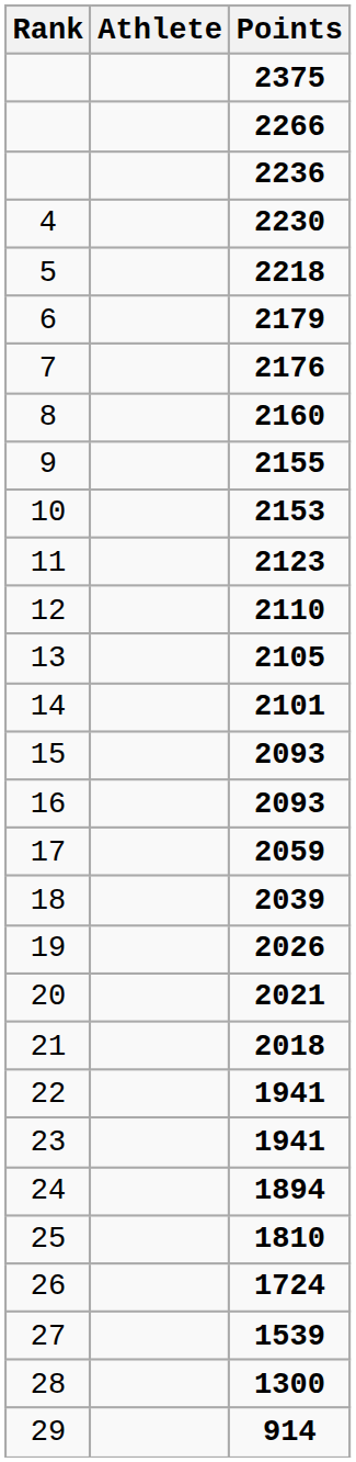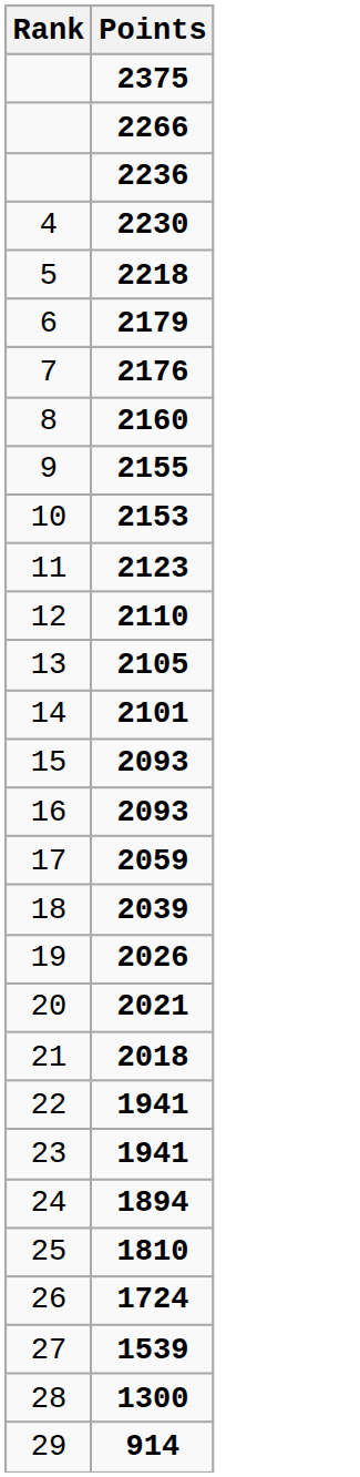 <table class=wikitable style="text-align:center;">
 <tr>
 <th>Rank</th>
-<th>Athlete</th>
 <th>Points</th>
 </tr>
 <tr>
 <td></td>
-<td align=left></td>
 <td><strong>2375</strong></td>
 </tr>
 <tr>
 <td></td>
-<td align=left></td>
 <td><strong>2266</strong></td>
 </tr>
 <tr>
 <td></td>
-<td align=left></td>
 <td><strong>2236</strong></td>
 </tr>
 <tr>
 <td>4</td>
-<td align=left></td>
 <td><strong>2230</strong></td>
 </tr>
 <tr>
 <td>5</td>
-<td align=left></td>
 <td><strong>2218</strong></td>
 </tr>
 <tr>
 <td>6</td>
-<td align=left></td>
 <td><strong>2179</strong></td>
 </tr>
 <tr>
 <td>7</td>
-<td align=left></td>
 <td><strong>2176</strong></td>
 </tr>
 <tr>
 <td>8</td>
-<td align=left></td>
 <td><strong>2160</strong></td>
 </tr>
 <tr>
 <td>9</td>
-<td align=left></td>
 <td><strong>2155</strong></td>
 </tr>
 <tr>
 <td>10</td>
-<td align=left></td>
 <td><strong>2153</strong></td>
 </tr>
 <tr>
 <td>11</td>
-<td align=left></td>
 <td><strong>2123</strong></td>
 </tr>
 <tr>
 <td>12</td>
-<td align=left></td>
 <td><strong>2110</strong></td>
 </tr>
 <tr>
 <td>13</td>
-<td align=left></td>
 <td><strong>2105</strong></td>
 </tr>
 <tr>
 <td>14</td>
-<td align=left></td>
 <td><strong>2101</strong></td>
 </tr>
 <tr>
 <td>15</td>
-<td align=left></td>
 <td><strong>2093</strong></td>
 </tr>
 <tr>
 <td>16</td>
-<td align=left></td>
 <td><strong>2093</strong></td>
 </tr>
 <tr>
 <td>17</td>
-<td align=left></td>
 <td><strong>2059</strong></td>
 </tr>
 <tr>
 <td>18</td>
-<td align=left></td>
 <td><strong>2039</strong></td>
 </tr>
 <tr>
 <td>19</td>
-<td align=left></td>
 <td><strong>2026</strong></td>
 </tr>
 <tr>
 <td>20</td>
-<td align=left></td>
 <td><strong>2021</strong></td>
 </tr>
 <tr>
 <td>21</td>
-<td align=left></td>
 <td><strong>2018</strong></td>
 </tr>
 <tr>
 <td>22</td>
-<td align=left></td>
 <td><strong>1941</strong></td>
 </tr>
 <tr>
 <td>23</td>
-<td align=left></td>
 <td><strong>1941</strong></td>
 </tr>
 <tr>
 <td>24</td>
-<td align=left></td>
 <td><strong>1894</strong></td>
 </tr>
 <tr>
 <td>25</td>
-<td align=left></td>
 <td><strong>1810</strong></td>
 </tr>
 <tr>
 <td>26</td>
-<td align=left></td>
 <td><strong>1724</strong></td>
 </tr>
 <tr>
 <td>27</td>
-<td align=left></td>
 <td><strong>1539</strong></td>
 </tr>
 <tr>
 <td>28</td>
-<td align=left></td>
 <td><strong>1300</strong></td>
 </tr>
 <tr>
 <td>29</td>
-<td align=left></td>
 <td><strong>914</strong></td>
 </tr>
 </table>
